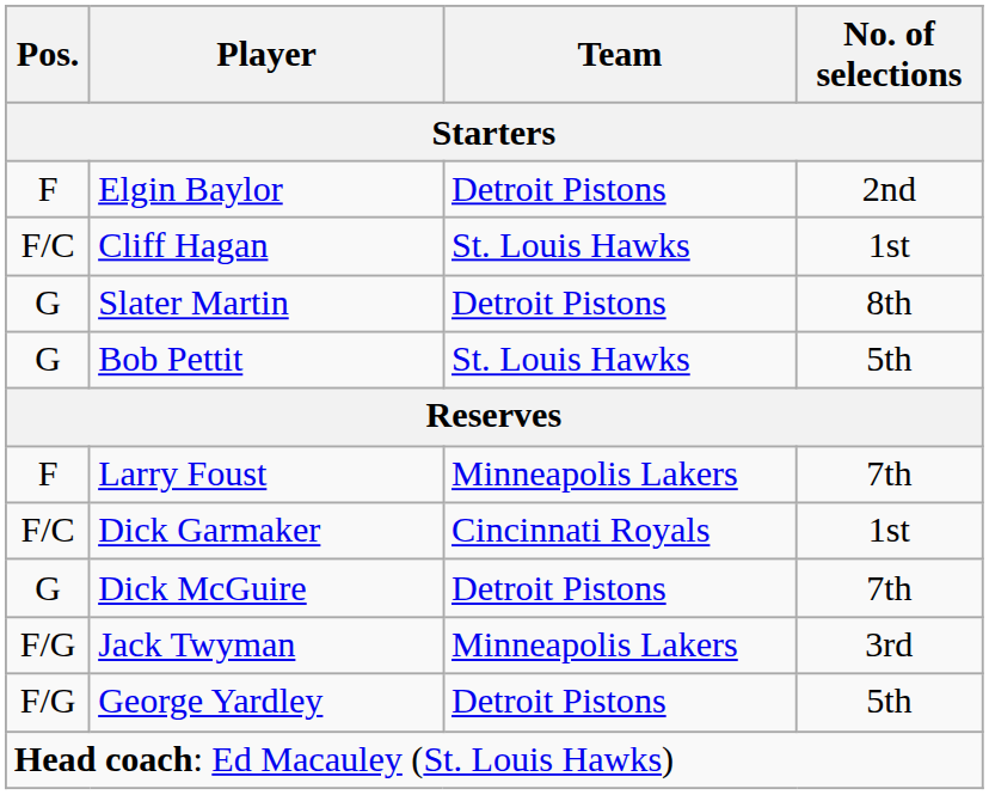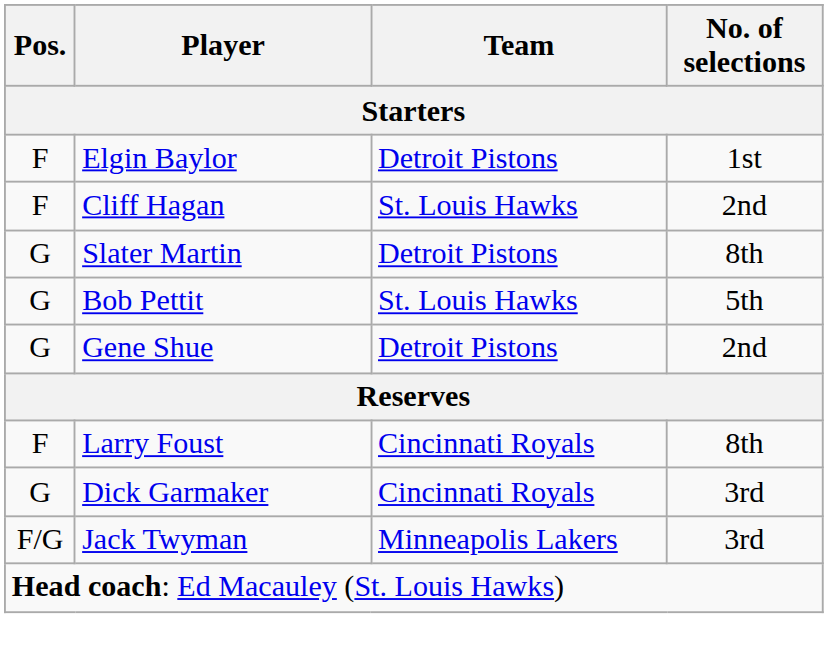 <table class="wikitable">
 <tr>
 <th scope="col" width="30px">Pos.</th>
 <th scope="col" width="150px">Player</th>
 <th scope="col" width="150px">Team</th>
 <th scope="col" width="75px">No. of selections</th>
 </tr>
 <tr>
 <th scope="col" colspan="4">Starters</th>
 </tr>
 <tr>
 <td style="text-align:center">F</td>
 <td><a href='#'>Elgin Baylor</a></td>
 <td><a href='#'>Detroit Pistons</a></td>
-<td style="text-align:center">2nd</td>
+<td style="text-align:center">1st</td>
 </tr>
 <tr>
-<td style="text-align:center">F/C</td>
+<td style="text-align:center">F</td>
 <td><a href='#'>Cliff Hagan</a></td>
 <td><a href='#'>St. Louis Hawks</a></td>
-<td style="text-align:center">1st</td>
+<td style="text-align:center">2nd</td>
 </tr>
 <tr>
 <td style="text-align:center">G</td>
 <td><a href='#'>Slater Martin</a></td>
 <td><a href='#'>Detroit Pistons</a></td>
 <td style="text-align:center">8th</td>
 </tr>
 <tr>
 <td style="text-align:center">G</td>
 <td><a href='#'>Bob Pettit</a></td>
 <td><a href='#'>St. Louis Hawks</a></td>
 <td style="text-align:center">5th</td>
 </tr>
 <tr>
+<td style="text-align:center">G</td>
+<td><a href='#'>Gene Shue</a></td>
+<td><a href='#'>Detroit Pistons</a></td>
+<td style="text-align:center">2nd</td>
+</tr>
+<tr>
 <th scope="col" colspan="4">Reserves</th>
 </tr>
 <tr>
 <td style="text-align:center">F</td>
 <td><a href='#'>Larry Foust</a></td>
-<td><a href='#'>Minneapolis Lakers</a></td>
-<td style="text-align:center">7th</td>
-</tr>
-<tr>
-<td style="text-align:center">F/C</td>
-<td><a href='#'>Dick Garmaker</a></td>
 <td><a href='#'>Cincinnati Royals</a></td>
-<td style="text-align:center">1st</td>
+<td style="text-align:center">8th</td>
 </tr>
 <tr>
 <td style="text-align:center">G</td>
-<td><a href='#'>Dick McGuire</a></td>
-<td><a href='#'>Detroit Pistons</a></td>
-<td style="text-align:center">7th</td>
+<td><a href='#'>Dick Garmaker</a></td>
+<td><a href='#'>Cincinnati Royals</a></td>
+<td style="text-align:center">3rd</td>
 </tr>
 <tr>
 <td style="text-align:center">F/G</td>
 <td><a href='#'>Jack Twyman</a></td>
 <td><a href='#'>Minneapolis Lakers</a></td>
 <td style="text-align:center">3rd</td>
 </tr>
 <tr>
-<td style="text-align:center">F/G</td>
-<td><a href='#'>George Yardley</a></td>
-<td><a href='#'>Detroit Pistons</a></td>
-<td style="text-align:center">5th</td>
-</tr>
-<tr>
 <td colspan="4"><strong>Head coach</strong>: <a href='#'>Ed Macauley</a> (<a href='#'>St. Louis Hawks</a>)</td>
 </tr>
 </table>
